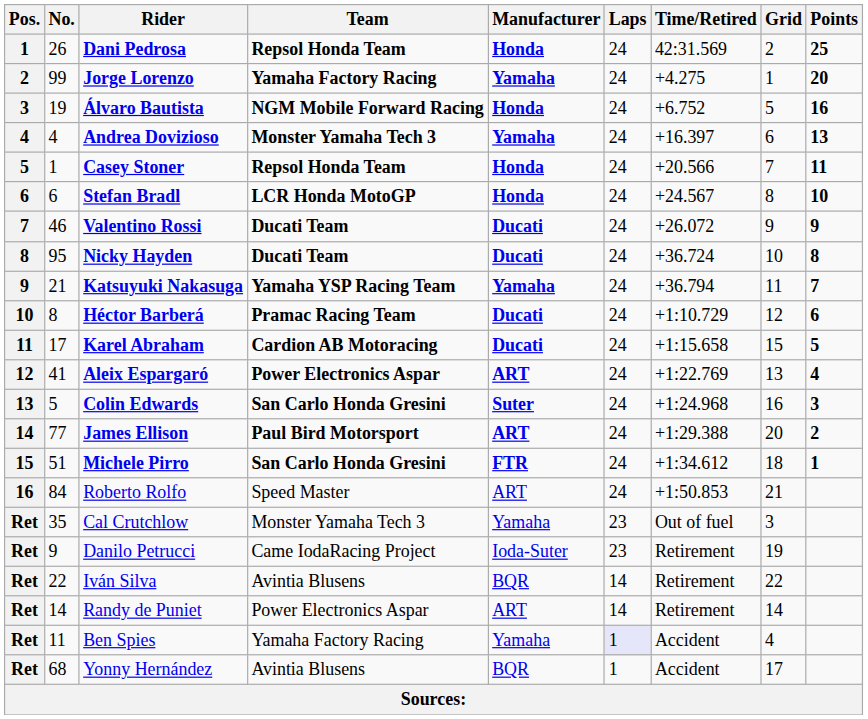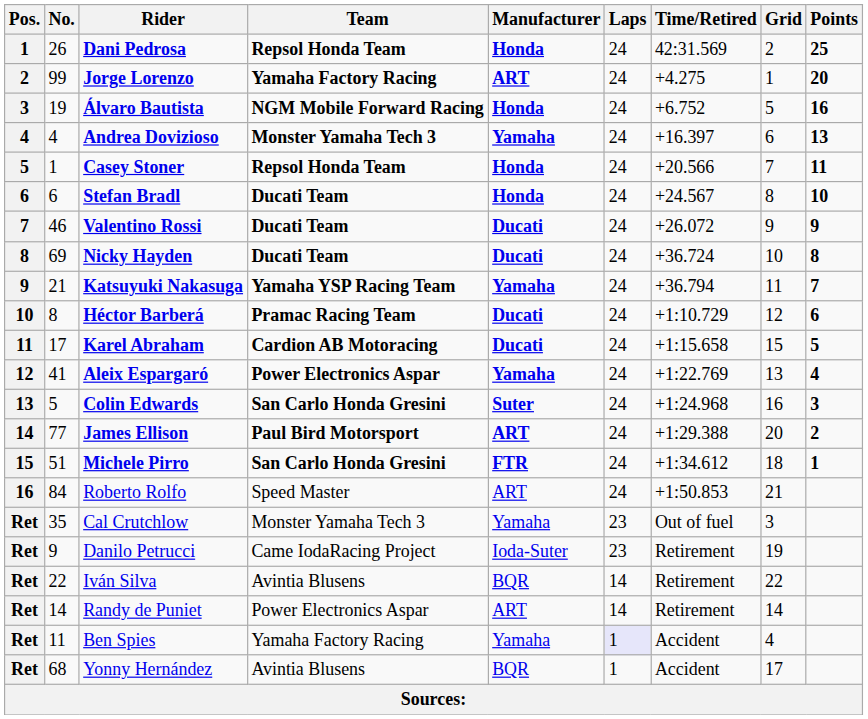 <table class="wikitable" style="font-size: 95%;">
 <tr>
 <th>Pos.</th>
 <th>No.</th>
 <th>Rider</th>
 <th>Team</th>
 <th>Manufacturer</th>
 <th>Laps</th>
 <th>Time/Retired</th>
 <th>Grid</th>
 <th>Points</th>
 </tr>
 <tr>
 <th>1</th>
 <td>26</td>
 <td> <strong><a href='#'>Dani Pedrosa</a></strong></td>
 <td><strong>Repsol Honda Team</strong></td>
 <td><strong><a href='#'>Honda</a></strong></td>
 <td>24</td>
 <td>42:31.569</td>
 <td>2</td>
 <td><strong>25</strong></td>
 </tr>
 <tr>
 <th>2</th>
 <td>99</td>
 <td> <strong><a href='#'>Jorge Lorenzo</a></strong></td>
 <td><strong>Yamaha Factory Racing</strong></td>
-<td><strong><a href='#'>Yamaha</a></strong></td>
+<td><strong><a href='#'>ART</a></strong></td>
 <td>24</td>
 <td>+4.275</td>
 <td>1</td>
 <td><strong>20</strong></td>
 </tr>
 <tr>
 <th>3</th>
 <td>19</td>
 <td> <strong><a href='#'>Álvaro Bautista</a></strong></td>
 <td><strong>NGM Mobile Forward Racing</strong></td>
 <td><strong><a href='#'>Honda</a></strong></td>
 <td>24</td>
 <td>+6.752</td>
 <td>5</td>
 <td><strong>16</strong></td>
 </tr>
 <tr>
 <th>4</th>
 <td>4</td>
 <td> <strong><a href='#'>Andrea Dovizioso</a></strong></td>
 <td><strong>Monster Yamaha Tech 3</strong></td>
 <td><strong><a href='#'>Yamaha</a></strong></td>
 <td>24</td>
 <td>+16.397</td>
 <td>6</td>
 <td><strong>13</strong></td>
 </tr>
 <tr>
 <th>5</th>
 <td>1</td>
 <td> <strong><a href='#'>Casey Stoner</a></strong></td>
 <td><strong>Repsol Honda Team</strong></td>
 <td><strong><a href='#'>Honda</a></strong></td>
 <td>24</td>
 <td>+20.566</td>
 <td>7</td>
 <td><strong>11</strong></td>
 </tr>
 <tr>
 <th>6</th>
 <td>6</td>
 <td> <strong><a href='#'>Stefan Bradl</a></strong></td>
-<td><strong>LCR Honda MotoGP</strong></td>
+<td><strong>Ducati Team</strong></td>
 <td><strong><a href='#'>Honda</a></strong></td>
 <td>24</td>
 <td>+24.567</td>
 <td>8</td>
 <td><strong>10</strong></td>
 </tr>
 <tr>
 <th>7</th>
 <td>46</td>
 <td> <strong><a href='#'>Valentino Rossi</a></strong></td>
 <td><strong>Ducati Team</strong></td>
 <td><strong><a href='#'>Ducati</a></strong></td>
 <td>24</td>
 <td>+26.072</td>
 <td>9</td>
 <td><strong>9</strong></td>
 </tr>
 <tr>
 <th>8</th>
-<td>95</td>
+<td>69</td>
 <td> <strong><a href='#'>Nicky Hayden</a></strong></td>
 <td><strong>Ducati Team</strong></td>
 <td><strong><a href='#'>Ducati</a></strong></td>
 <td>24</td>
 <td>+36.724</td>
 <td>10</td>
 <td><strong>8</strong></td>
 </tr>
 <tr>
 <th>9</th>
 <td>21</td>
 <td> <strong><a href='#'>Katsuyuki Nakasuga</a></strong></td>
 <td><strong>Yamaha YSP Racing Team</strong></td>
 <td><strong><a href='#'>Yamaha</a></strong></td>
 <td>24</td>
 <td>+36.794</td>
 <td>11</td>
 <td><strong>7</strong></td>
 </tr>
 <tr>
 <th>10</th>
 <td>8</td>
 <td> <strong><a href='#'>Héctor Barberá</a></strong></td>
 <td><strong>Pramac Racing Team</strong></td>
 <td><strong><a href='#'>Ducati</a></strong></td>
 <td>24</td>
 <td>+1:10.729</td>
 <td>12</td>
 <td><strong>6</strong></td>
 </tr>
 <tr>
 <th>11</th>
 <td>17</td>
 <td> <strong><a href='#'>Karel Abraham</a></strong></td>
 <td><strong>Cardion AB Motoracing</strong></td>
 <td><strong><a href='#'>Ducati</a></strong></td>
 <td>24</td>
 <td>+1:15.658</td>
 <td>15</td>
 <td><strong>5</strong></td>
 </tr>
 <tr>
 <th>12</th>
 <td>41</td>
 <td> <strong><a href='#'>Aleix Espargaró</a></strong></td>
 <td><strong>Power Electronics Aspar</strong></td>
-<td><strong><a href='#'>ART</a></strong></td>
+<td><strong><a href='#'>Yamaha</a></strong></td>
 <td>24</td>
 <td>+1:22.769</td>
 <td>13</td>
 <td><strong>4</strong></td>
 </tr>
 <tr>
 <th>13</th>
 <td>5</td>
 <td> <strong><a href='#'>Colin Edwards</a></strong></td>
 <td><strong>San Carlo Honda Gresini</strong></td>
 <td><strong><a href='#'>Suter</a></strong></td>
 <td>24</td>
 <td>+1:24.968</td>
 <td>16</td>
 <td><strong>3</strong></td>
 </tr>
 <tr>
 <th>14</th>
 <td>77</td>
 <td> <strong><a href='#'>James Ellison</a></strong></td>
 <td><strong>Paul Bird Motorsport</strong></td>
 <td><strong><a href='#'>ART</a></strong></td>
 <td>24</td>
 <td>+1:29.388</td>
 <td>20</td>
 <td><strong>2</strong></td>
 </tr>
 <tr>
 <th>15</th>
 <td>51</td>
 <td> <strong><a href='#'>Michele Pirro</a></strong></td>
 <td><strong>San Carlo Honda Gresini</strong></td>
 <td><strong><a href='#'>FTR</a></strong></td>
 <td>24</td>
 <td>+1:34.612</td>
 <td>18</td>
 <td><strong>1</strong></td>
 </tr>
 <tr>
 <th>16</th>
 <td>84</td>
 <td> <a href='#'>Roberto Rolfo</a></td>
 <td>Speed Master</td>
 <td><a href='#'>ART</a></td>
 <td>24</td>
 <td>+1:50.853</td>
 <td>21</td>
 <td></td>
 </tr>
 <tr>
 <th>Ret</th>
 <td>35</td>
 <td> <a href='#'>Cal Crutchlow</a></td>
 <td>Monster Yamaha Tech 3</td>
 <td><a href='#'>Yamaha</a></td>
 <td>23</td>
 <td>Out of fuel</td>
 <td>3</td>
 <td></td>
 </tr>
 <tr>
 <th>Ret</th>
 <td>9</td>
 <td> <a href='#'>Danilo Petrucci</a></td>
 <td>Came IodaRacing Project</td>
 <td><a href='#'>Ioda-Suter</a></td>
 <td>23</td>
 <td>Retirement</td>
 <td>19</td>
 <td></td>
 </tr>
 <tr>
 <th>Ret</th>
 <td>22</td>
 <td> <a href='#'>Iván Silva</a></td>
 <td>Avintia Blusens</td>
 <td><a href='#'>BQR</a></td>
 <td>14</td>
 <td>Retirement</td>
 <td>22</td>
 <td></td>
 </tr>
 <tr>
 <th>Ret</th>
 <td>14</td>
 <td> <a href='#'>Randy de Puniet</a></td>
 <td>Power Electronics Aspar</td>
 <td><a href='#'>ART</a></td>
 <td>14</td>
 <td>Retirement</td>
 <td>14</td>
 <td></td>
 </tr>
 <tr>
 <th>Ret</th>
 <td>11</td>
 <td> <a href='#'>Ben Spies</a></td>
 <td>Yamaha Factory Racing</td>
 <td><a href='#'>Yamaha</a></td>
 <td style="background: lavender;">1</td>
 <td>Accident</td>
 <td>4</td>
 <td></td>
 </tr>
 <tr>
 <th>Ret</th>
 <td>68</td>
 <td> <a href='#'>Yonny Hernández</a></td>
 <td>Avintia Blusens</td>
 <td><a href='#'>BQR</a></td>
 <td>1</td>
 <td>Accident</td>
 <td>17</td>
 <td></td>
 </tr>
 <tr>
 <th colspan=9>Sources: </th>
 </tr>
 </table>
